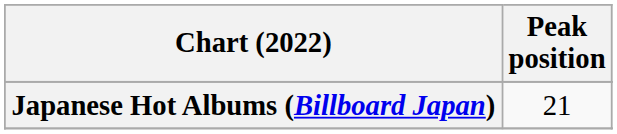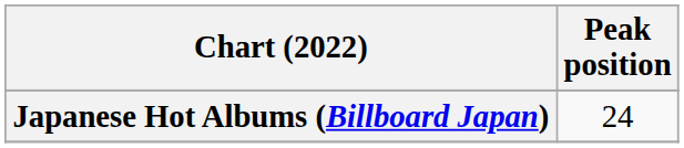 <table class="wikitable sortable plainrowheaders" style="text-align:center">
 <tr>
 <th scope="col">Chart (2022)</th>
 <th scope="col">Peak<br>position</th>
 </tr>
 <tr>
 </tr>
 <tr>
 </tr>
 <tr>
 </tr>
 <tr>
 </tr>
 <tr>
 </tr>
 <tr>
 </tr>
 <tr>
 </tr>
 <tr>
 </tr>
 <tr>
 </tr>
 <tr>
 </tr>
 <tr>
 </tr>
 <tr>
 <th scope="row">Japanese Hot Albums (<em><a href='#'>Billboard Japan</a></em>)</th>
-<td>21</td>
+<td>24</td>
 </tr>
 <tr>
 </tr>
 <tr>
 </tr>
 <tr>
 </tr>
 <tr>
 </tr>
 <tr>
 </tr>
 <tr>
 </tr>
 <tr>
 </tr>
 </table>
